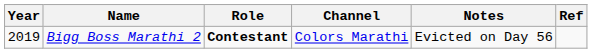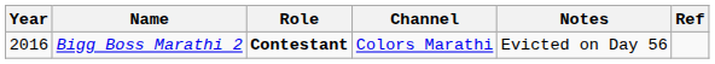 <table class="wikitable">
 <tr>
 <th>Year</th>
 <th>Name</th>
 <th>Role</th>
 <th>Channel</th>
 <th>Notes</th>
 <th>Ref</th>
 </tr>
 <tr>
-<td>2019</td>
+<td>2016</td>
 <td><em><a href='#'>Bigg Boss Marathi 2</a></em></td>
 <td><strong>Contestant</strong></td>
 <td><a href='#'>Colors Marathi</a></td>
 <td>Evicted on Day 56</td>
 <td style="text-align:center;"></td>
 </tr>
 </table>
